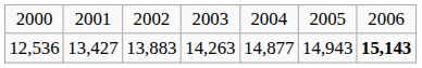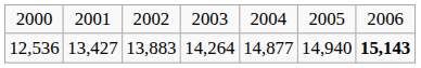 <table class="wikitable" style="text-align:center">
 <tr>
 <td>2000</td>
 <td>2001</td>
 <td>2002</td>
 <td>2003</td>
 <td>2004</td>
 <td>2005</td>
 <td>2006</td>
 </tr>
 <tr>
 <td>12,536</td>
 <td>13,427</td>
 <td>13,883</td>
-<td>14,263</td>
+<td>14,264</td>
 <td>14,877</td>
-<td>14,943</td>
+<td>14,940</td>
 <td><strong>15,143</strong></td>
 </tr>
 </table>
